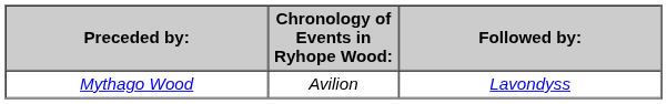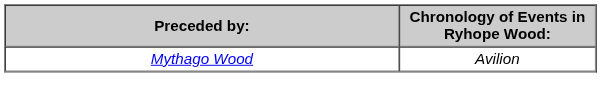 <table border=1  cellpadding=3 cellspacing=0 align=center>
 <tr --- bgcolor="#cccccc">
 <th width="40%">Preceded by:</th>
 <th width="20%">Chronology of Events in Ryhope Wood:<br></th>
-<th width="40%">Followed by:</th>
 </tr>
 <tr ---- align="center">
 <td><em><a href='#'>Mythago Wood</a></em></td>
 <td><em>Avilion</em></td>
-<td><em><a href='#'>Lavondyss</a></em></td>
 </tr>
 </table>
